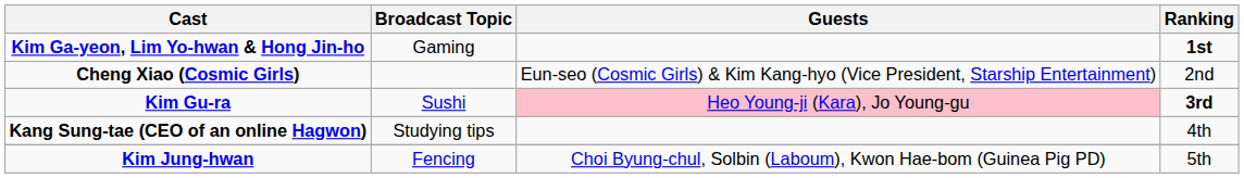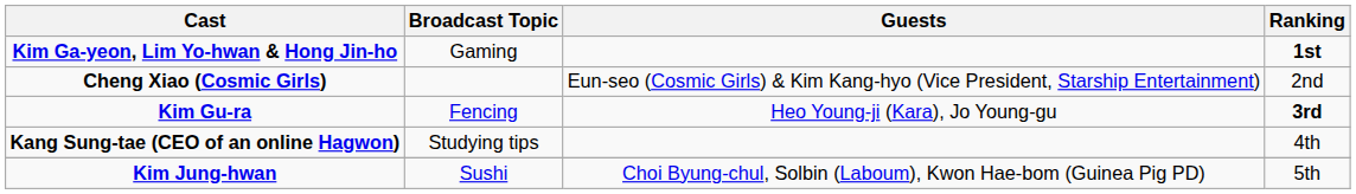 <table class="wikitable" style="font-size:90%;">
 <tr>
 <th>Cast</th>
 <th>Broadcast Topic</th>
 <th>Guests</th>
 <th>Ranking</th>
 </tr>
 <tr align="center">
 <td><strong><a href='#'>Kim Ga-yeon</a>, <a href='#'>Lim Yo-hwan</a> & <a href='#'>Hong Jin-ho</a></strong></td>
 <td>Gaming</td>
 <td></td>
 <td><strong>1st</strong></td>
 </tr>
 <tr align="center">
 <td><strong>Cheng Xiao (<a href='#'>Cosmic Girls</a>)</strong></td>
 <td></td>
 <td>Eun-seo (<a href='#'>Cosmic Girls</a>) & Kim Kang-hyo (Vice President, <a href='#'>Starship Entertainment</a>)</td>
 <td>2nd</td>
 </tr>
 <tr align="center">
 <td><strong><a href='#'>Kim Gu-ra</a></strong></td>
-<td><a href='#'>Sushi</a></td>
-<td style="background: pink;"><a href='#'>Heo Young-ji</a> (<a href='#'>Kara</a>), Jo Young-gu</td>
+<td><a href='#'>Fencing</a></td>
+<td><a href='#'>Heo Young-ji</a> (<a href='#'>Kara</a>), Jo Young-gu</td>
 <td><strong>3rd</strong></td>
 </tr>
 <tr align="center">
 <td><strong>Kang Sung-tae (CEO of an online <a href='#'>Hagwon</a>)</strong></td>
 <td>Studying tips</td>
 <td></td>
 <td>4th</td>
 </tr>
 <tr>
 </tr>
 <tr align="center">
 <td><strong><a href='#'>Kim Jung-hwan</a></strong></td>
-<td><a href='#'>Fencing</a></td>
+<td><a href='#'>Sushi</a></td>
 <td><a href='#'>Choi Byung-chul</a>, Solbin (<a href='#'>Laboum</a>), Kwon Hae-bom (Guinea Pig PD)</td>
 <td>5th</td>
 </tr>
 </table>
